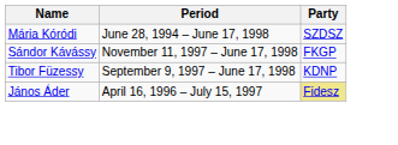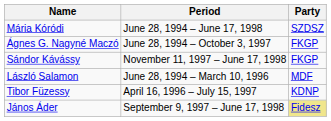 <table class="wikitable">
 <tr>
 <th>Name</th>
 <th>Period</th>
 <th>Party</th>
 </tr>
 <tr>
 <td><a href='#'>Mária Kóródi</a></td>
 <td>June 28, 1994 – June 17, 1998</td>
 <td><a href='#'>SZDSZ</a></td>
 </tr>
 <tr>
+<td><a href='#'>Ágnes G. Nagyné Maczó</a></td>
+<td>June 28, 1994 – October 3, 1997</td>
+<td><a href='#'>FKGP</a></td>
+</tr>
+<tr>
 <td><a href='#'>Sándor Kávássy</a></td>
 <td>November 11, 1997 – June 17, 1998</td>
 <td><a href='#'>FKGP</a></td>
 </tr>
 <tr>
+<td><a href='#'>László Salamon</a></td>
+<td>June 28, 1994 – March 10, 1996</td>
+<td><a href='#'>MDF</a></td>
+</tr>
+<tr>
 <td><a href='#'>Tibor Füzessy</a></td>
-<td>September 9, 1997 – June 17, 1998</td>
+<td>April 16, 1996 – July 15, 1997</td>
 <td><a href='#'>KDNP</a></td>
 </tr>
 <tr>
 <td><a href='#'>János Áder</a></td>
-<td>April 16, 1996 – July 15, 1997</td>
+<td>September 9, 1997 – June 17, 1998</td>
 <td style="background: khaki;"><a href='#'>Fidesz</a></td>
 </tr>
 </table>
